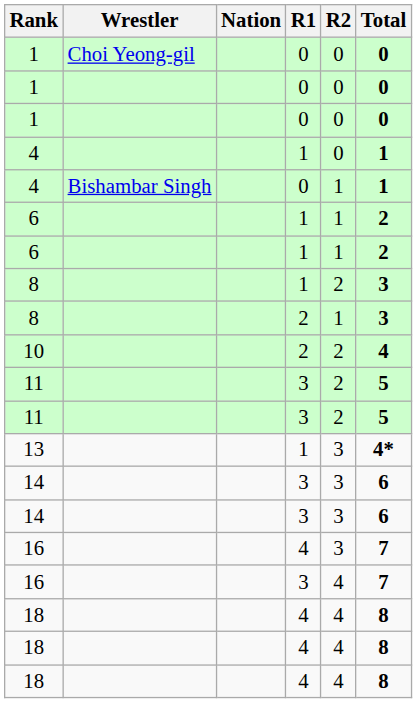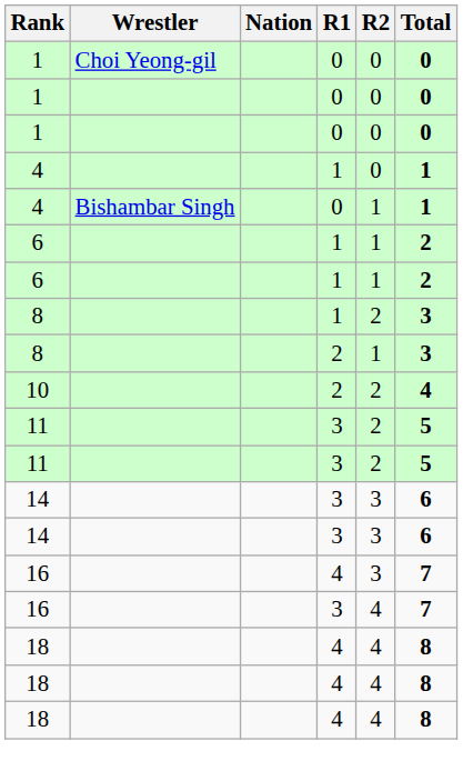 <table class="wikitable sortable" style="text-align:center;">
 <tr>
 <th>Rank</th>
 <th>Wrestler</th>
 <th>Nation</th>
 <th>R1</th>
 <th>R2</th>
 <th>Total</th>
 </tr>
 <tr style="background:#cfc;">
 <td>1</td>
 <td align=left><a href='#'>Choi Yeong-gil</a></td>
 <td align=left></td>
 <td>0</td>
 <td>0</td>
 <td><strong>0</strong></td>
 </tr>
 <tr style="background:#cfc;">
 <td>1</td>
 <td align=left></td>
 <td align=left></td>
 <td>0</td>
 <td>0</td>
 <td><strong>0</strong></td>
 </tr>
 <tr style="background:#cfc;">
 <td>1</td>
 <td align=left></td>
 <td align=left></td>
 <td>0</td>
 <td>0</td>
 <td><strong>0</strong></td>
 </tr>
 <tr style="background:#cfc;">
 <td>4</td>
 <td align=left></td>
 <td align=left></td>
 <td>1</td>
 <td>0</td>
 <td><strong>1</strong></td>
 </tr>
 <tr style="background:#cfc;">
 <td>4</td>
 <td align=left><a href='#'>Bishambar Singh</a></td>
 <td align=left></td>
 <td>0</td>
 <td>1</td>
 <td><strong>1</strong></td>
 </tr>
 <tr style="background:#cfc;">
 <td>6</td>
 <td align=left></td>
 <td align=left></td>
 <td>1</td>
 <td>1</td>
 <td><strong>2</strong></td>
 </tr>
 <tr style="background:#cfc;">
 <td>6</td>
 <td align=left></td>
 <td align=left></td>
 <td>1</td>
 <td>1</td>
 <td><strong>2</strong></td>
 </tr>
 <tr style="background:#cfc;">
 <td>8</td>
 <td align=left></td>
 <td align=left></td>
 <td>1</td>
 <td>2</td>
 <td><strong>3</strong></td>
 </tr>
 <tr style="background:#cfc;">
 <td>8</td>
 <td align=left></td>
 <td align=left></td>
 <td>2</td>
 <td>1</td>
 <td><strong>3</strong></td>
 </tr>
 <tr style="background:#cfc;">
 <td>10</td>
 <td align=left></td>
 <td align=left></td>
 <td>2</td>
 <td>2</td>
 <td><strong>4</strong></td>
 </tr>
 <tr style="background:#cfc;">
 <td>11</td>
 <td align=left></td>
 <td align=left></td>
 <td>3</td>
 <td>2</td>
 <td><strong>5</strong></td>
 </tr>
 <tr style="background:#cfc;">
 <td>11</td>
 <td align=left></td>
 <td align=left></td>
 <td>3</td>
 <td>2</td>
 <td><strong>5</strong></td>
 </tr>
 <tr>
-<td>13</td>
-<td align=left></td>
-<td align=left></td>
-<td>1</td>
-<td>3</td>
-<td><strong>4*</strong></td>
-</tr>
-<tr>
 <td>14</td>
 <td align=left></td>
 <td align=left></td>
 <td>3</td>
 <td>3</td>
 <td><strong>6</strong></td>
 </tr>
 <tr>
 <td>14</td>
 <td align=left></td>
 <td align=left></td>
 <td>3</td>
 <td>3</td>
 <td><strong>6</strong></td>
 </tr>
 <tr>
 <td>16</td>
 <td align=left></td>
 <td align=left></td>
 <td>4</td>
 <td>3</td>
 <td><strong>7</strong></td>
 </tr>
 <tr>
 <td>16</td>
 <td align=left></td>
 <td align=left></td>
 <td>3</td>
 <td>4</td>
 <td><strong>7</strong></td>
 </tr>
 <tr>
 <td>18</td>
 <td align=left></td>
 <td align=left></td>
 <td>4</td>
 <td>4</td>
 <td><strong>8</strong></td>
 </tr>
 <tr>
 <td>18</td>
 <td align=left></td>
 <td align=left></td>
 <td>4</td>
 <td>4</td>
 <td><strong>8</strong></td>
 </tr>
 <tr>
 <td>18</td>
 <td align=left></td>
 <td align=left></td>
 <td>4</td>
 <td>4</td>
 <td><strong>8</strong></td>
 </tr>
 </table>
